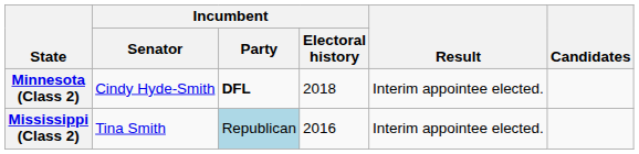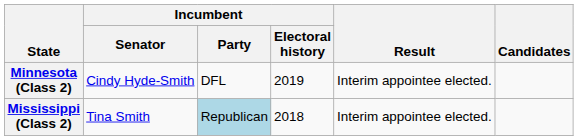 <table class="wikitable sortable">
 <tr valign=bottom>
 <th rowspan=2>State</th>
 <th colspan=3>Incumbent</th>
 <th rowspan=2>Result</th>
 <th rowspan=2 class="unsortable">Candidates</th>
 </tr>
 <tr>
 <th>Senator</th>
 <th>Party</th>
 <th>Electoral<br>history</th>
 </tr>
 <tr>
 <th><a href='#'>Minnesota</a><br>(Class 2)</th>
 <td data-sort- value="Hyde-Smith, Cindy"><a href='#'>Cindy Hyde-Smith</a></td>
-<td><strong>DFL</strong></td>
-<td>2018 </td>
+<td>DFL</td>
+<td>2019 </td>
 <td>Interim appointee elected.</td>
 <td nowrap></td>
 </tr>
 <tr>
 <th><a href='#'>Mississippi</a><br>(Class 2)</th>
 <td data-sort-value="Smith, Tina"><a href='#'>Tina Smith</a></td>
 <td style="background: lightblue;">Republican</td>
-<td>2016 </td>
+<td>2018 </td>
 <td>Interim appointee elected.</td>
 <td nowrap></td>
 </tr>
 </table>
